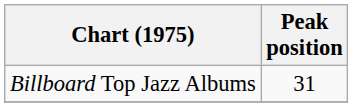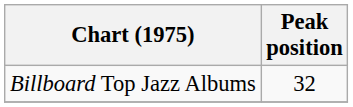 <table class="wikitable">
 <tr>
 <th>Chart (1975)</th>
 <th>Peak<br>position</th>
 </tr>
 <tr>
 <td><em>Billboard</em> Top Jazz Albums </td>
-<td align=center>31</td>
+<td align=center>32</td>
 </tr>
 <tr>
 </tr>
 </table>
